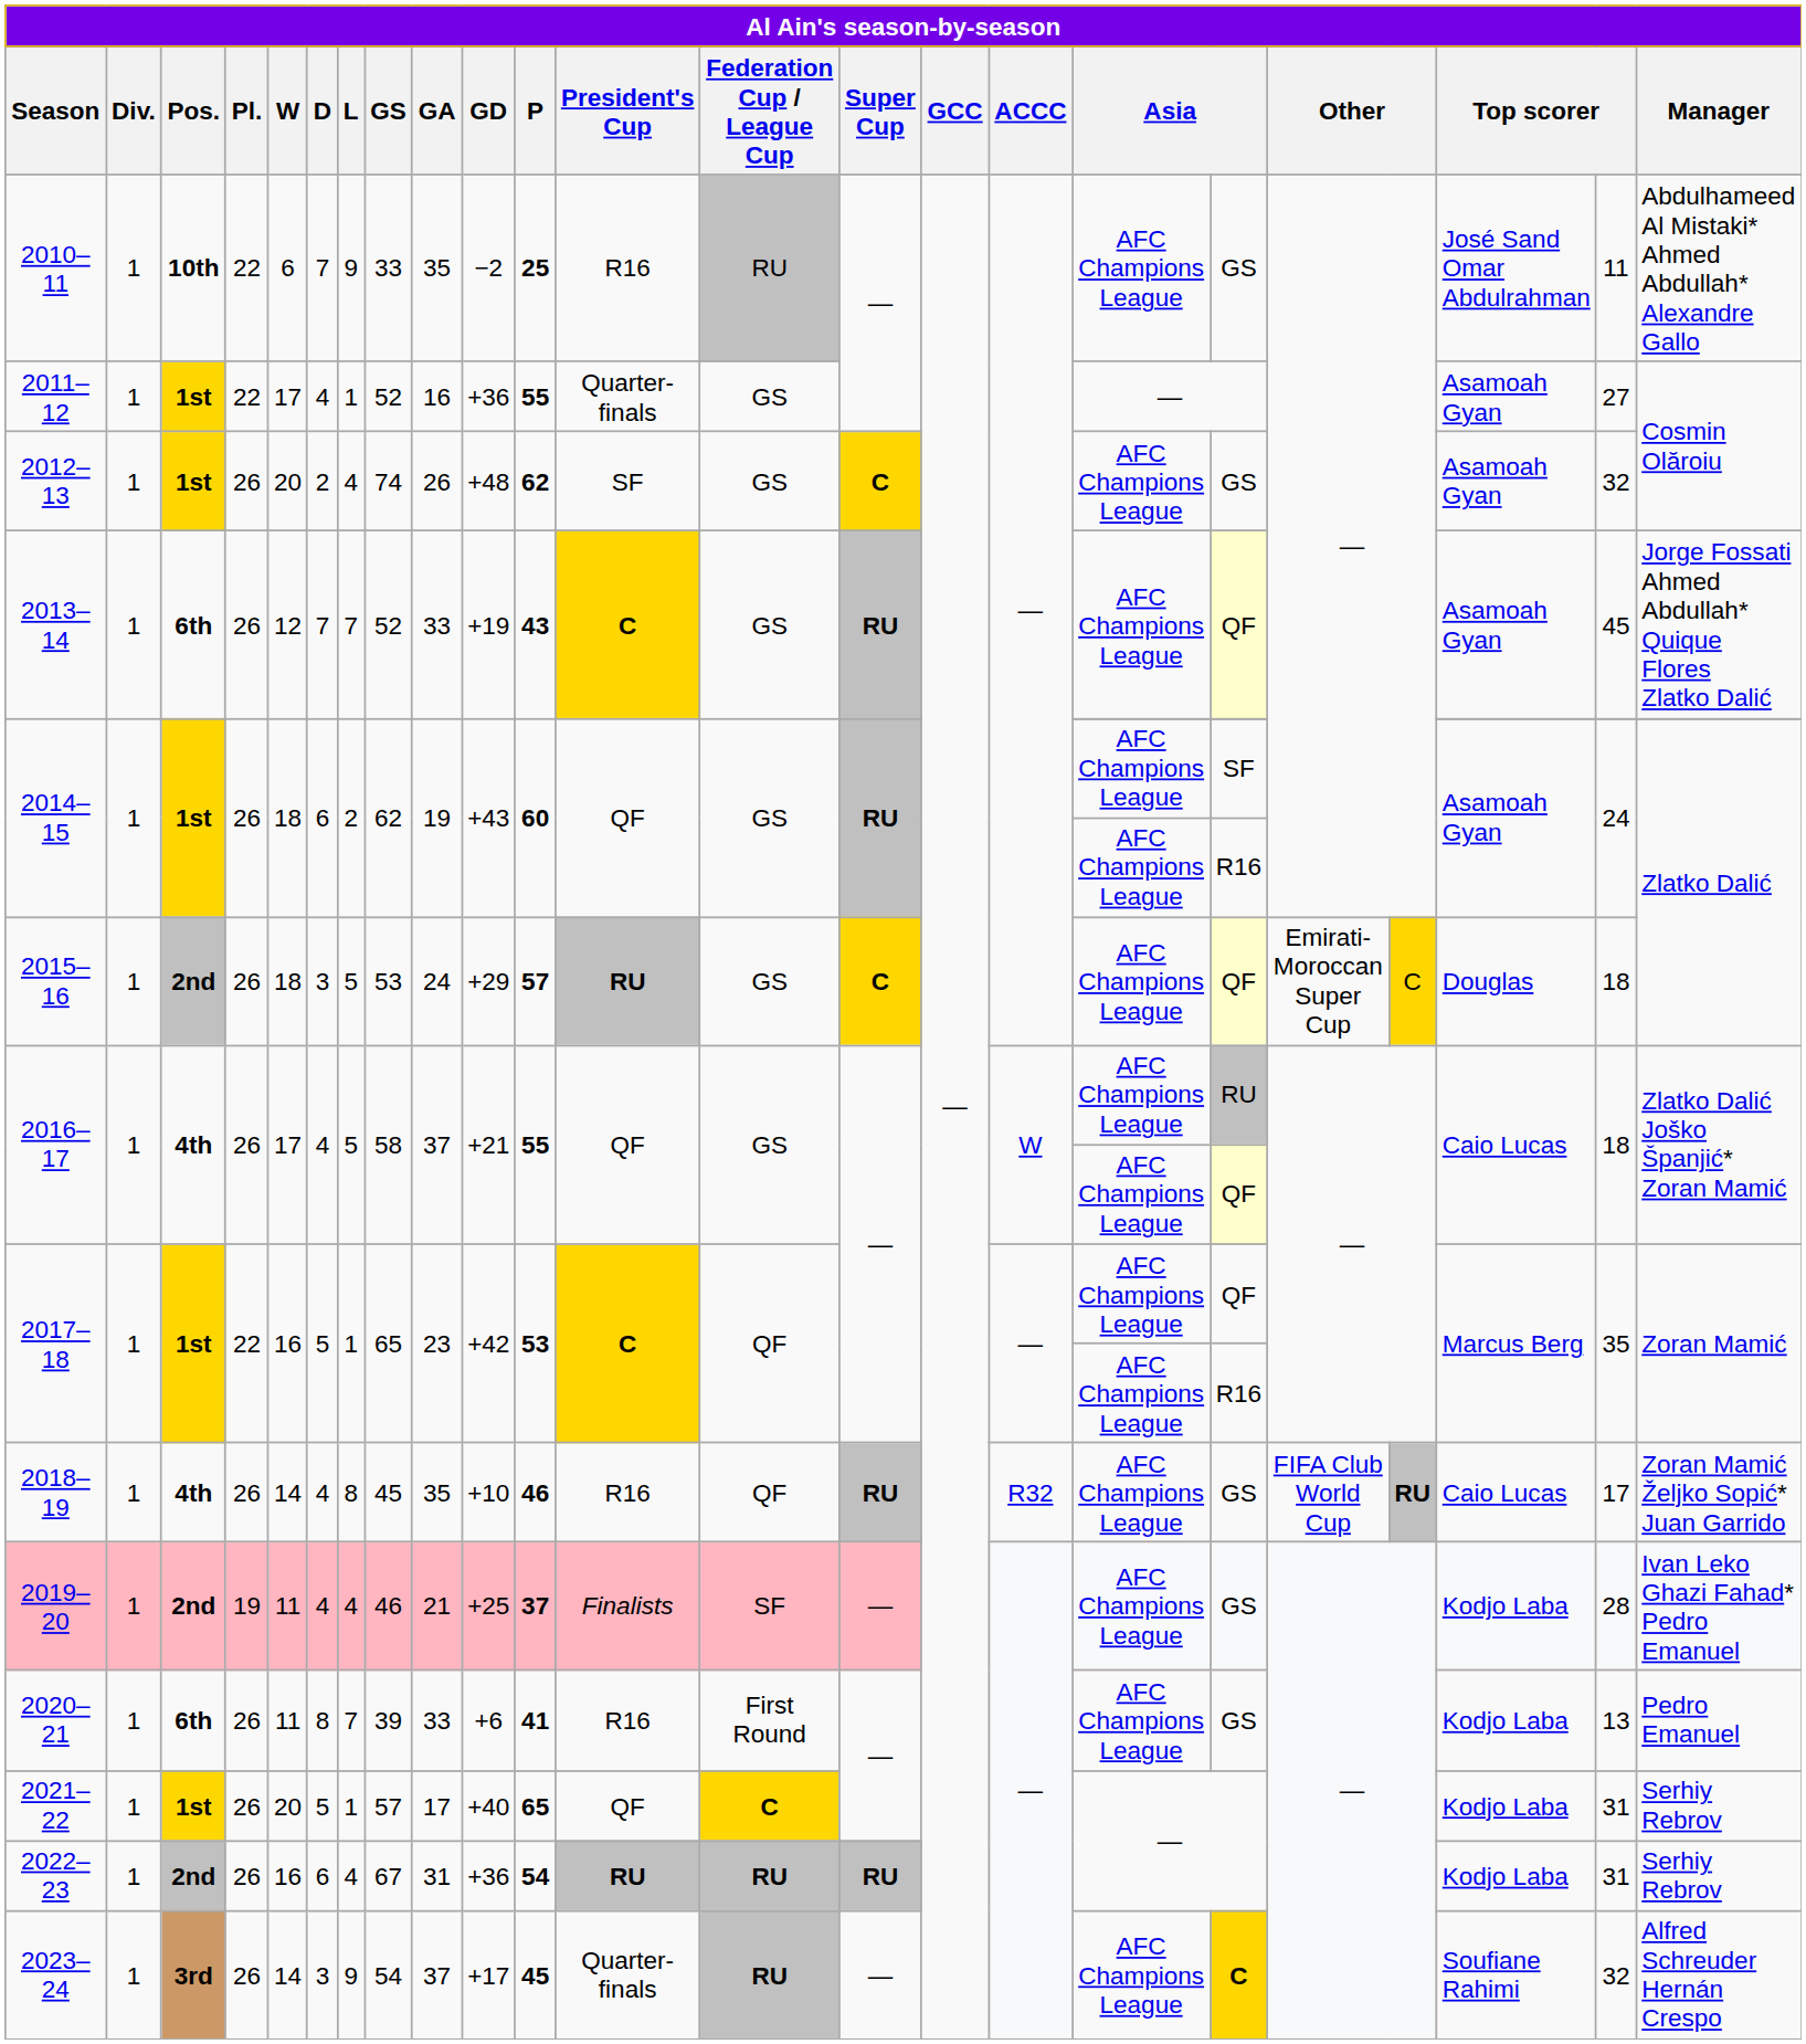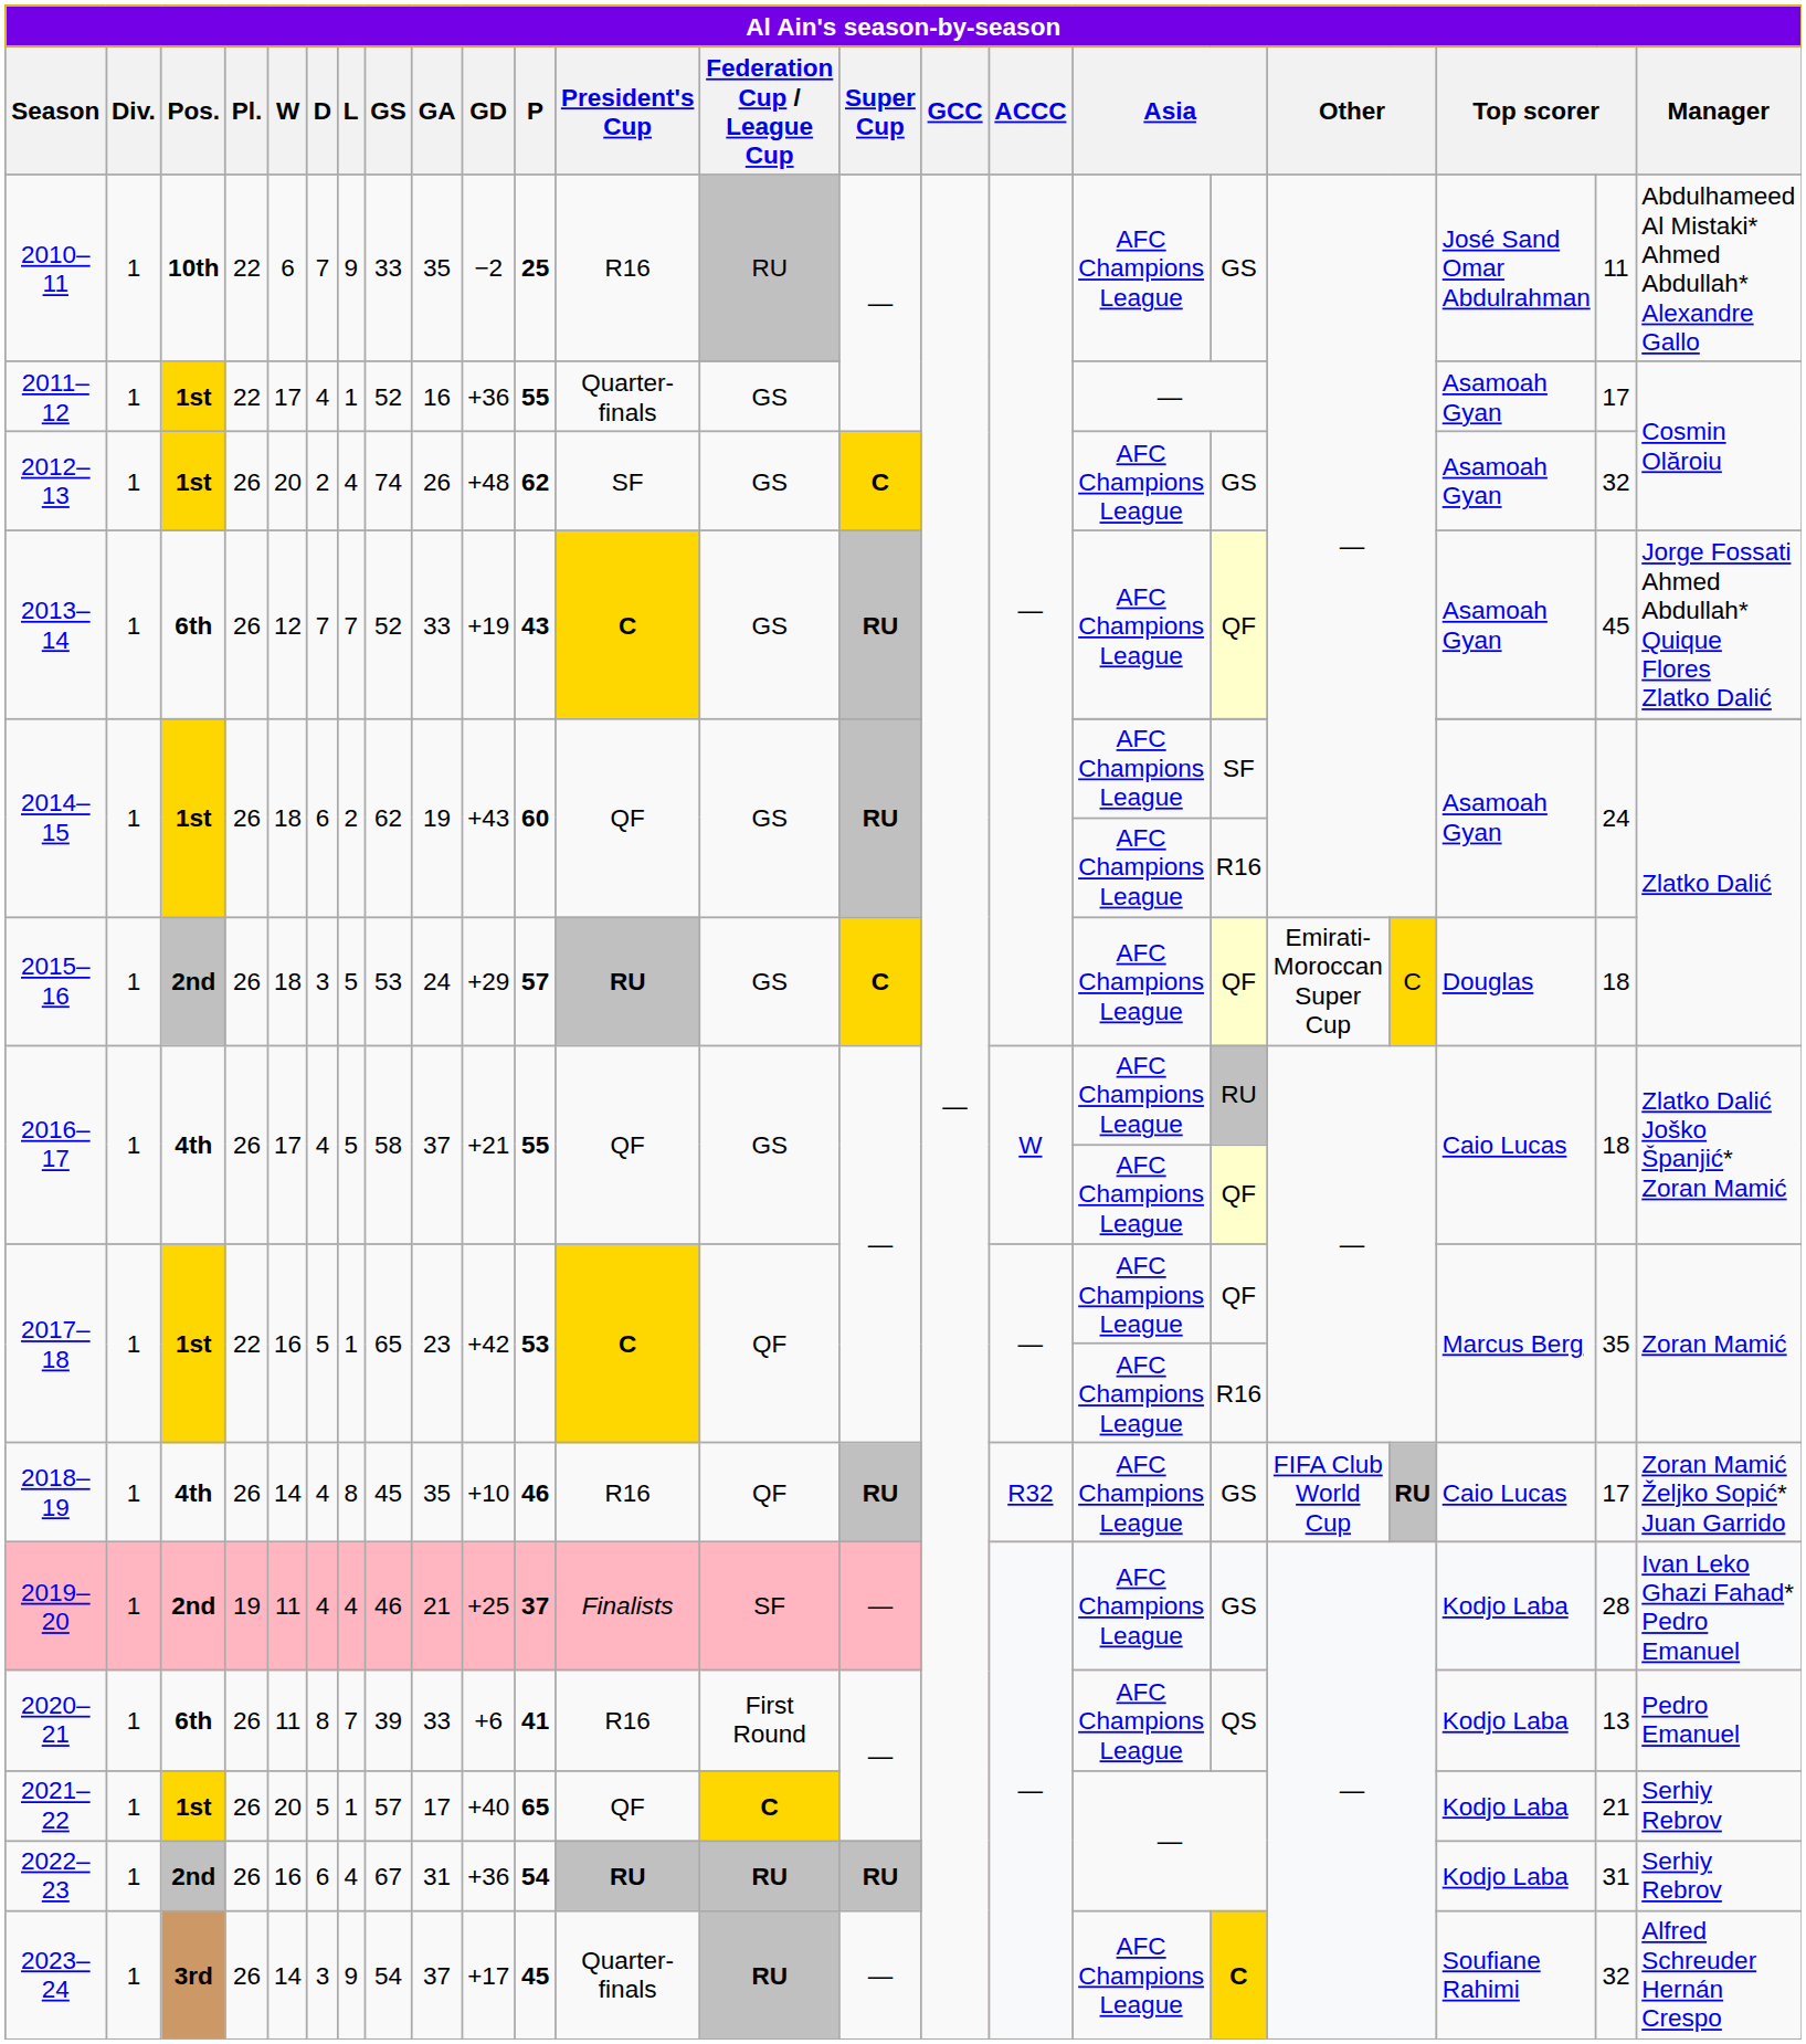 <table class="wikitable collapsible collapsed" style="text-align:center; font-size:80%; width:80%">
 <tr>
 <th style="background:#7300E6;border:1px solid #D8B31B;color:#ffffff;" colspan=25>Al Ain's season-by-season</th>
 </tr>
 <tr>
 <th>Season</th>
 <th>Div.</th>
 <th>Pos.</th>
 <th>Pl.</th>
 <th>W</th>
 <th>D</th>
 <th>L</th>
 <th>GS</th>
 <th>GA</th>
 <th>GD</th>
 <th>P</th>
 <th><a href='#'>President's Cup</a></th>
 <th><a href='#'>Federation Cup</a> / <a href='#'>League Cup</a></th>
 <th><a href='#'>Super Cup</a></th>
 <th><a href='#'>GCC</a></th>
 <th><a href='#'>ACCC</a></th>
 <th colspan=2><a href='#'>Asia</a></th>
 <th colspan=2>Other</th>
 <th colspan=2>Top scorer</th>
 <th>Manager</th>
 </tr>
 <tr>
 <td><a href='#'>2010–11</a></td>
 <td bgcolor=>1</td>
 <td><strong>10th</strong></td>
 <td>22</td>
 <td>6</td>
 <td>7</td>
 <td>9</td>
 <td>33</td>
 <td>35</td>
 <td>−2</td>
 <td><strong>25</strong></td>
 <td>R16</td>
 <td bgcolor=silver>RU</td>
 <td rowspan="2">—</td>
 <td rowspan="18" colspan="1">—</td>
 <td rowspan="8">—</td>
 <td><a href='#'>AFC Champions League</a></td>
 <td>GS</td>
 <td rowspan="7" colspan="2">—</td>
 <td style="text-align:left"> <a href='#'>José Sand</a><br> <a href='#'>Omar Abdulrahman</a></td>
 <td>11</td>
 <td style="text-align:left"> Abdulhameed Al Mistaki*<br> Ahmed Abdullah*<br> <a href='#'>Alexandre Gallo</a></td>
 </tr>
 <tr>
 <td><a href='#'>2011–12</a></td>
 <td bgcolor=>1</td>
 <td bgcolor=gold><strong>1st</strong></td>
 <td>22</td>
 <td>17</td>
 <td>4</td>
 <td>1</td>
 <td>52</td>
 <td>16</td>
 <td>+36</td>
 <td><strong>55</strong></td>
 <td>Quarter-finals</td>
 <td>GS</td>
 <td colspan="2">—</td>
 <td style="text-align:left"> <a href='#'>Asamoah Gyan</a></td>
-<td>27</td>
+<td>17</td>
 <td rowspan="2" style="text-align:left"> <a href='#'>Cosmin Olăroiu</a></td>
 </tr>
 <tr>
 <td><a href='#'>2012–13</a></td>
 <td bgcolor=>1</td>
 <td bgcolor=gold><strong>1st</strong></td>
 <td>26</td>
 <td>20</td>
 <td>2</td>
 <td>4</td>
 <td>74</td>
 <td>26</td>
 <td>+48</td>
 <td><strong>62</strong></td>
 <td>SF</td>
 <td>GS</td>
 <td bgcolor=gold><strong>C</strong></td>
 <td><a href='#'>AFC Champions League</a></td>
 <td>GS</td>
 <td style="text-align:left"> <a href='#'>Asamoah Gyan</a></td>
 <td>32</td>
 </tr>
 <tr>
 <td><a href='#'>2013–14</a></td>
 <td bgcolor=>1</td>
 <td><strong>6th</strong></td>
 <td>26</td>
 <td>12</td>
 <td>7</td>
 <td>7</td>
 <td>52</td>
 <td>33</td>
 <td>+19</td>
 <td><strong>43</strong></td>
 <td bgcolor=gold><strong>C</strong></td>
 <td>GS</td>
 <td bgcolor=silver><strong>RU</strong></td>
 <td><a href='#'>AFC Champions League</a></td>
 <td bgcolor=FFFFCC>QF</td>
 <td style="text-align:left"> <a href='#'>Asamoah Gyan</a></td>
 <td>45</td>
 <td style="text-align:left"> <a href='#'>Jorge Fossati</a> <br> Ahmed Abdullah*<br> <a href='#'>Quique Flores</a><br> <a href='#'>Zlatko Dalić</a></td>
 </tr>
 <tr>
 <td rowspan="3"><a href='#'>2014–15</a></td>
 <td rowspan="3">1</td>
 <td bgcolor=gold rowspan="3"><strong>1st</strong></td>
 <td rowspan="3">26</td>
 <td rowspan="3">18</td>
 <td rowspan="3">6</td>
 <td rowspan="3">2</td>
 <td rowspan="3">62</td>
 <td rowspan="3">19</td>
 <td rowspan="3">+43</td>
 <td rowspan="3"><strong>60</strong></td>
 <td rowspan="3">QF</td>
 <td rowspan="3">GS</td>
 <td rowspan="3" bgcolor=silver><strong>RU</strong></td>
 </tr>
 <tr>
 <td><a href='#'>AFC Champions League</a></td>
 <td>SF</td>
 <td rowspan="2" style="text-align:left"> <a href='#'>Asamoah Gyan</a></td>
 <td rowspan="2">24</td>
 <td rowspan="3" style="text-align:left"> <a href='#'>Zlatko Dalić</a></td>
 </tr>
 <tr>
 <td><a href='#'>AFC Champions League</a></td>
 <td>R16</td>
 </tr>
 <tr>
 <td><a href='#'>2015–16</a></td>
 <td>1</td>
 <td bgcolor=silver><strong>2nd</strong></td>
 <td>26</td>
 <td>18</td>
 <td>3</td>
 <td>5</td>
 <td>53</td>
 <td>24</td>
 <td>+29</td>
 <td><strong>57</strong></td>
 <td bgcolor=silver><strong>RU</strong></td>
 <td>GS</td>
 <td bgcolor=gold><strong>C</strong></td>
 <td><a href='#'>AFC Champions League</a></td>
 <td bgcolor=FFFFCC>QF</td>
 <td>Emirati-Moroccan Super Cup</td>
 <td bgcolor=gold>C</td>
 <td style="text-align:left"> <a href='#'>Douglas</a></td>
 <td>18</td>
 </tr>
 <tr>
 <td rowspan="2"><a href='#'>2016–17</a></td>
 <td rowspan="2">1</td>
 <td rowspan="2"><strong>4th</strong></td>
 <td rowspan="2">26</td>
 <td rowspan="2">17</td>
 <td rowspan="2">4</td>
 <td rowspan="2">5</td>
 <td rowspan="2">58</td>
 <td rowspan="2">37</td>
 <td rowspan="2">+21</td>
 <td rowspan="2"><strong>55</strong></td>
 <td rowspan="2">QF</td>
 <td rowspan="2">GS</td>
 <td rowspan="4">—</td>
 <td rowspan="2"><a href='#'>W</a></td>
 <td><a href='#'>AFC Champions League</a></td>
 <td bgcolor=silver>RU</td>
 <td rowspan="4" colspan="2">—</td>
 <td rowspan="2" style="text-align:left"> <a href='#'>Caio Lucas</a></td>
 <td rowspan="2">18</td>
 <td rowspan="2" style="text-align:left"> <a href='#'>Zlatko Dalić</a><br> <a href='#'>Joško Španjić</a>*<br> <a href='#'>Zoran Mamić</a></td>
 </tr>
 <tr>
 <td><a href='#'>AFC Champions League</a></td>
 <td bgcolor=FFFFCC>QF</td>
 </tr>
 <tr>
 <td rowspan="2"><a href='#'>2017–18</a></td>
 <td rowspan="2">1</td>
 <td rowspan="2" bgcolor=gold><strong>1st</strong></td>
 <td rowspan="2">22</td>
 <td rowspan="2">16</td>
 <td rowspan="2">5</td>
 <td rowspan="2">1</td>
 <td rowspan="2">65</td>
 <td rowspan="2">23</td>
 <td rowspan="2">+42</td>
 <td rowspan="2"><strong>53</strong></td>
 <td rowspan="2" bgcolor=gold><strong>C</strong></td>
 <td rowspan="2">QF</td>
 <td rowspan="2">—</td>
 <td><a href='#'>AFC Champions League</a></td>
 <td>QF</td>
 <td rowspan="2" style="text-align:left"> <a href='#'>Marcus Berg</a></td>
 <td rowspan="2">35</td>
 <td rowspan="2" style="text-align:left"> <a href='#'>Zoran Mamić</a></td>
 </tr>
 <tr>
 <td><a href='#'>AFC Champions League</a></td>
 <td>R16</td>
 </tr>
 <tr>
 <td><a href='#'>2018–19</a></td>
 <td>1</td>
 <td><strong>4th</strong></td>
 <td>26</td>
 <td>14</td>
 <td>4</td>
 <td>8</td>
 <td>45</td>
 <td>35</td>
 <td>+10</td>
 <td><strong>46</strong></td>
 <td>R16</td>
 <td>QF</td>
 <td bgcolor=silver><strong>RU</strong></td>
 <td><a href='#'>R32</a></td>
 <td><a href='#'>AFC Champions League</a></td>
 <td>GS</td>
 <td><a href='#'>FIFA Club World Cup</a></td>
 <td bgcolor=silver><strong>RU</strong></td>
 <td style="text-align:left"> <a href='#'>Caio Lucas</a></td>
 <td>17</td>
 <td style="text-align:left"> <a href='#'>Zoran Mamić</a><br> <a href='#'>Željko Sopić</a>*<br> <a href='#'>Juan Garrido</a></td>
 </tr>
 <tr bgcolor="lightpink">
 <td><a href='#'>2019–20</a></td>
 <td>1</td>
 <td><strong>2nd</strong></td>
 <td>19</td>
 <td>11</td>
 <td>4</td>
 <td>4</td>
 <td>46</td>
 <td>21</td>
 <td>+25</td>
 <td><strong>37</strong></td>
 <td><em>Finalists</em></td>
 <td>SF</td>
 <td>—</td>
 <td rowspan="5" bgcolor=#F8F9FA>—</td>
 <td bgcolor=#F8F9FA><a href='#'>AFC Champions League</a></td>
 <td bgcolor=#F8F9FA>GS</td>
 <td rowspan="5" colspan="2" bgcolor=#F8F9FA>—</td>
 <td bgcolor=#F8F9FA style="text-align:left"> <a href='#'>Kodjo Laba</a></td>
 <td bgcolor=#F8F9FA>28</td>
 <td bgcolor=#F8F9FA style="text-align:left"> <a href='#'>Ivan Leko</a><br> <a href='#'>Ghazi Fahad</a>*<br> <a href='#'>Pedro Emanuel</a></td>
 </tr>
 <tr>
 <td><a href='#'>2020–21</a></td>
 <td>1</td>
 <td><strong>6th</strong></td>
 <td>26</td>
 <td>11</td>
 <td>8</td>
 <td>7</td>
 <td>39</td>
 <td>33</td>
 <td>+6</td>
 <td><strong>41</strong></td>
 <td>R16</td>
 <td>First Round</td>
 <td rowspan="2">—</td>
 <td><a href='#'>AFC Champions League</a></td>
-<td>GS</td>
+<td>QS</td>
 <td style="text-align:left"> <a href='#'>Kodjo Laba</a></td>
 <td>13</td>
 <td style="text-align:left"> <a href='#'>Pedro Emanuel</a></td>
 </tr>
 <tr>
 <td><a href='#'>2021–22</a></td>
 <td bgcolor=>1</td>
 <td bgcolor=gold><strong>1st</strong></td>
 <td>26</td>
 <td>20</td>
 <td>5</td>
 <td>1</td>
 <td>57</td>
 <td>17</td>
 <td>+40</td>
 <td><strong>65</strong></td>
 <td>QF</td>
 <td bgcolor=gold><strong>C</strong></td>
 <td rowspan="2" colspan="2">—</td>
 <td style="text-align:left"> <a href='#'>Kodjo Laba</a></td>
-<td>31</td>
+<td>21</td>
 <td style="text-align:left"> <a href='#'>Serhiy Rebrov</a></td>
 </tr>
 <tr>
 <td><a href='#'>2022–23</a></td>
 <td bgcolor=>1</td>
 <td bgcolor=silver><strong>2nd</strong></td>
 <td>26</td>
 <td>16</td>
 <td>6</td>
 <td>4</td>
 <td>67</td>
 <td>31</td>
 <td>+36</td>
 <td><strong>54</strong></td>
 <td bgcolor=silver><strong>RU</strong></td>
 <td bgcolor=silver><strong>RU</strong></td>
 <td bgcolor=silver><strong>RU</strong></td>
 <td style="text-align:left"> <a href='#'>Kodjo Laba</a></td>
 <td>31</td>
 <td style="text-align:left"> <a href='#'>Serhiy Rebrov</a></td>
 </tr>
 <tr>
 <td><a href='#'>2023–24</a></td>
 <td bgcolor=>1</td>
 <td bgcolor="#cc9966"><strong>3rd</strong></td>
 <td>26</td>
 <td>14</td>
 <td>3</td>
 <td>9</td>
 <td>54</td>
 <td>37</td>
 <td>+17</td>
 <td><strong>45</strong></td>
 <td>Quarter-finals</td>
 <td bgcolor=silver><strong>RU</strong></td>
 <td>—</td>
 <td><a href='#'>AFC Champions League</a></td>
 <td bgcolor=gold><strong>C</strong></td>
 <td style="text-align:left"> <a href='#'>Soufiane Rahimi</a></td>
 <td>32</td>
 <td style="text-align:left"> <a href='#'>Alfred Schreuder</a><br> <a href='#'>Hernán Crespo</a></td>
 </tr>
 </table>
